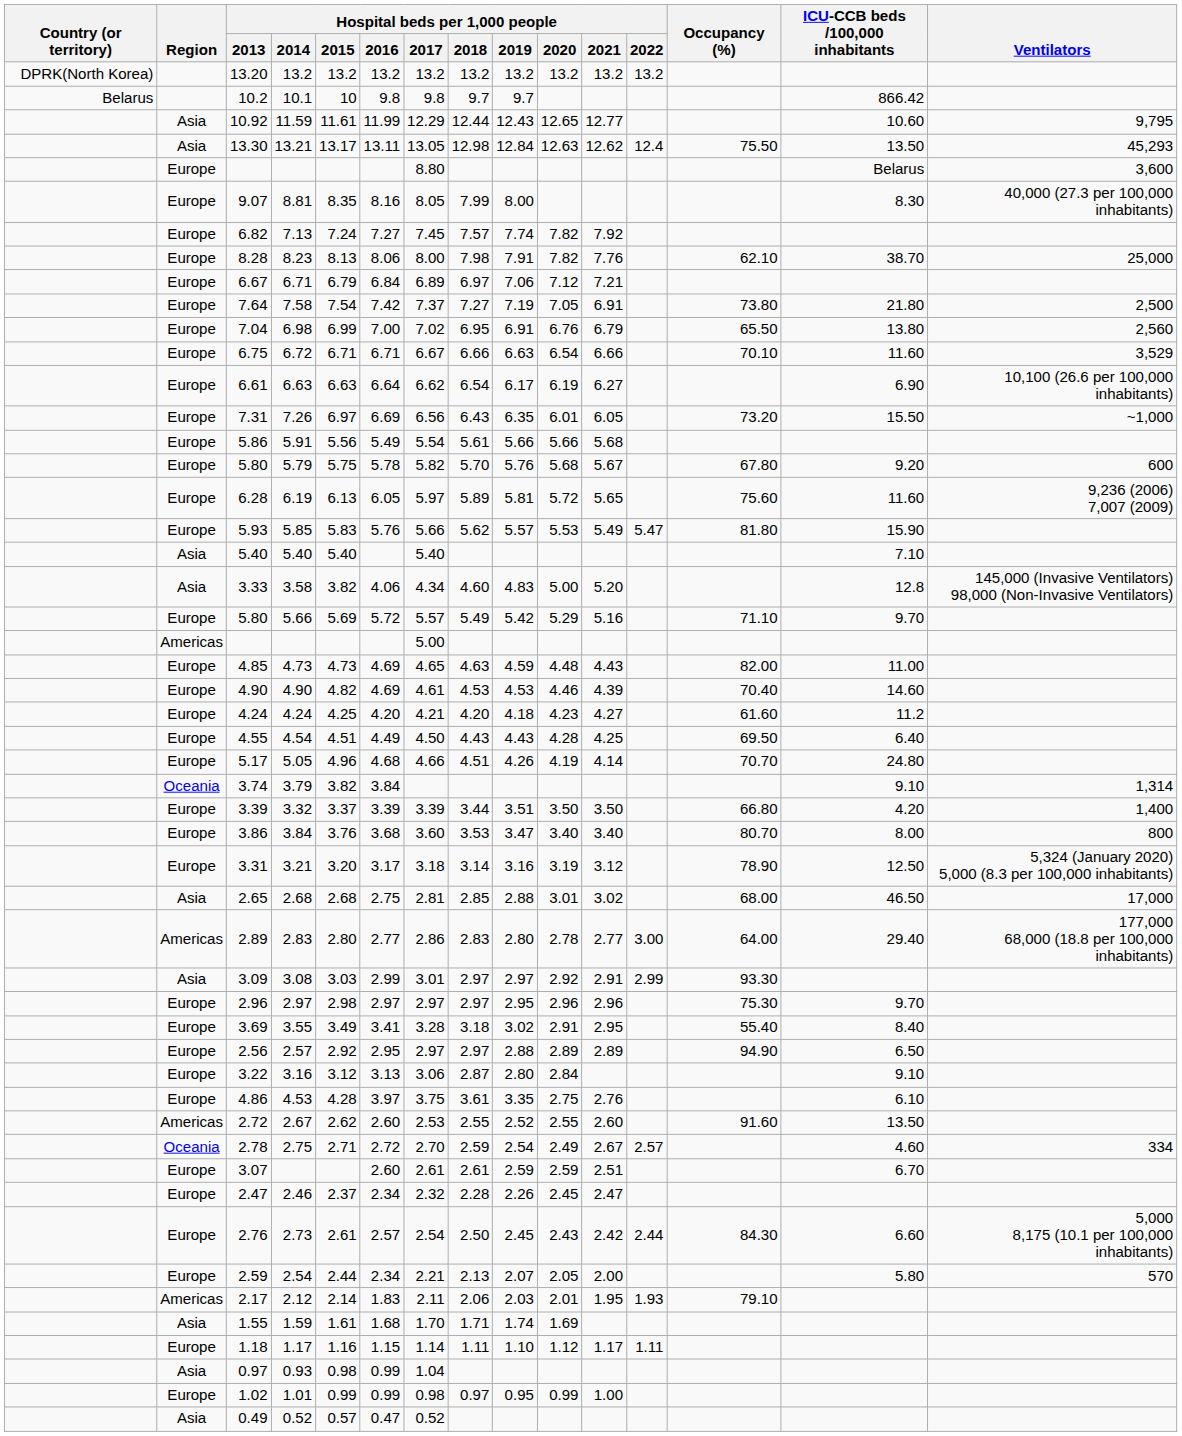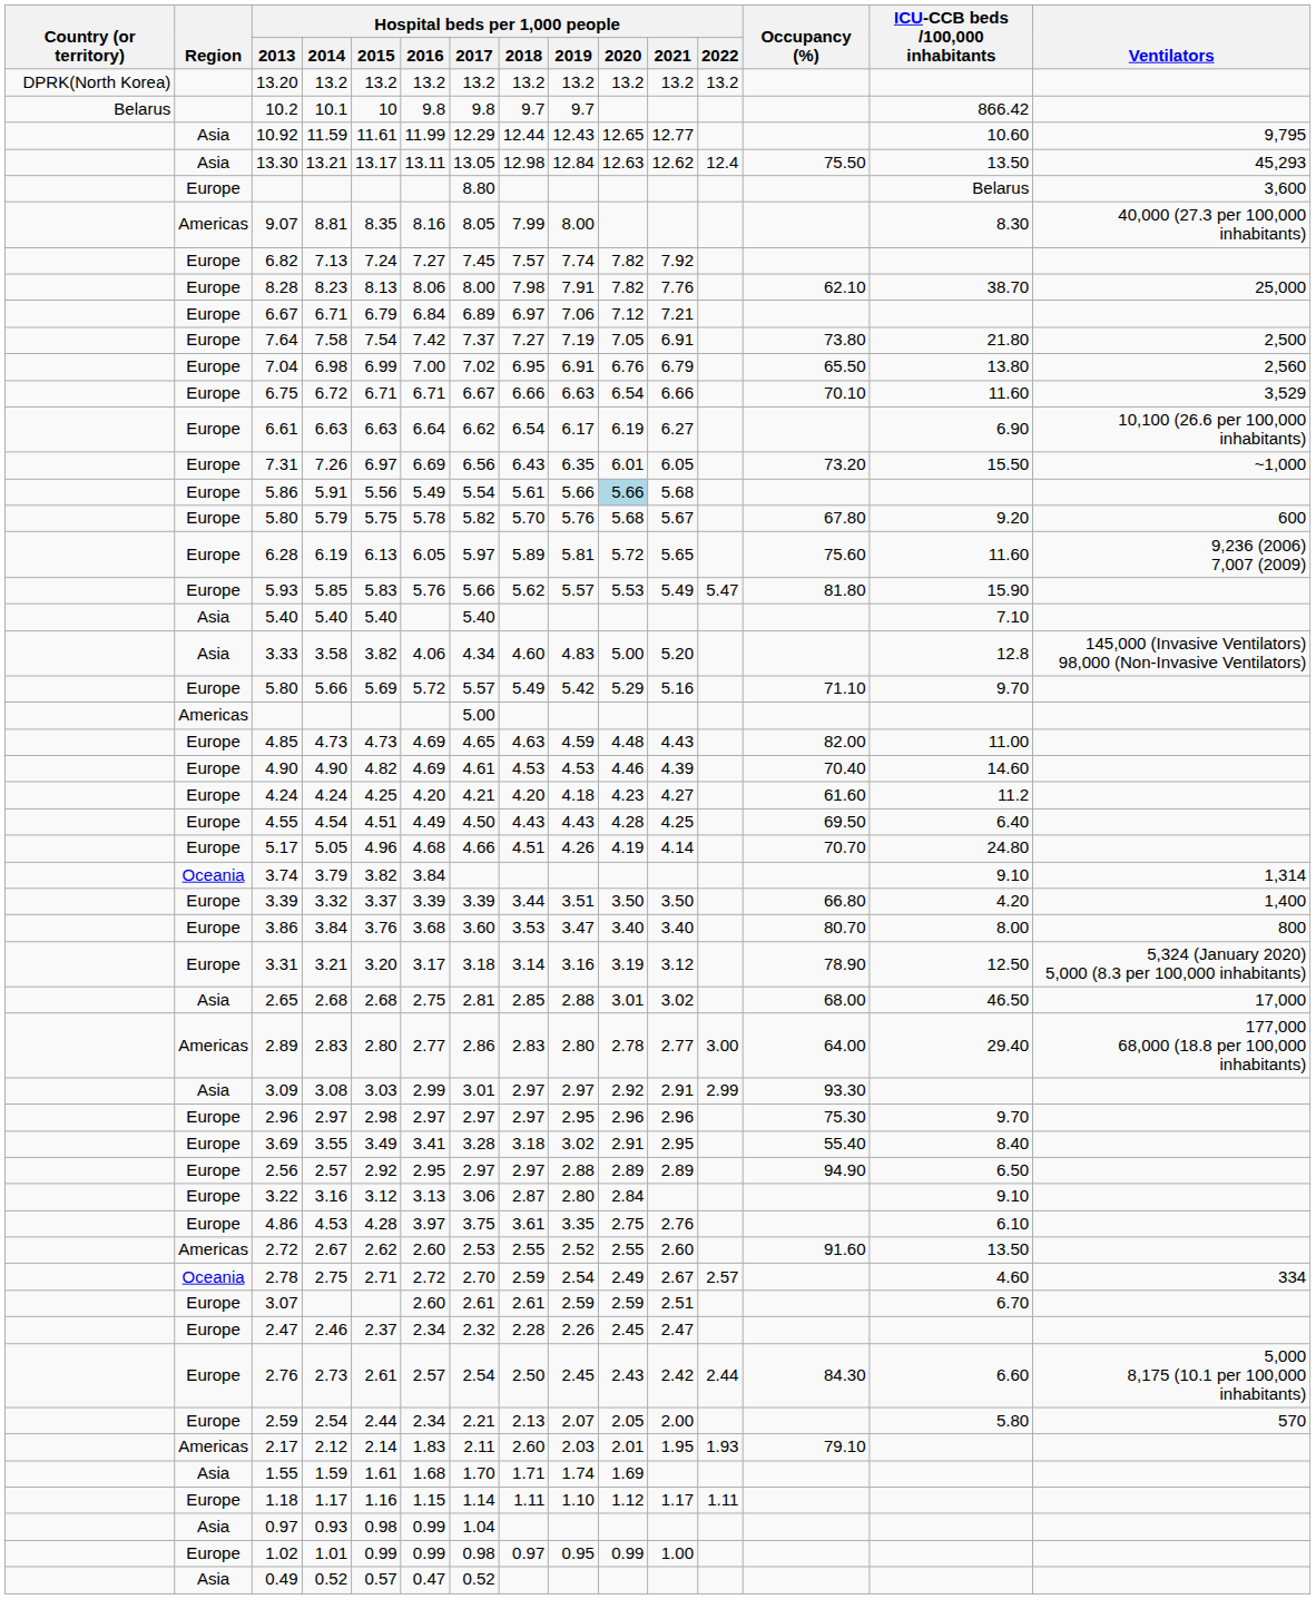 <table class="wikitable sortable static-row-numbers sticky-header-multi sort-under hover-highlight" style="text-align:right;">
 <tr class="static-row-header" style="text-align:center;vertical-align:bottom;">
 <th rowspan=2>Country (or territory)</th>
 <th rowspan=2>Region</th>
 <th colspan=10>Hospital beds per 1,000 people</th>
 <th rowspan=2>Occupancy (%)</th>
 <th rowspan=2><a href='#'>ICU</a>-CCB beds<br>/100,000 inhabitants</th>
 <th rowspan=2><a href='#'>Ventilators</a></th>
 </tr>
 <tr class="static-row-header" style="text-align:center;vertical-align:bottom;">
 <th>2013</th>
 <th>2014</th>
 <th>2015</th>
 <th>2016</th>
 <th>2017</th>
 <th>2018</th>
 <th>2019</th>
 <th>2020</th>
 <th>2021</th>
 <th>2022</th>
 </tr>
 <tr>
 <td>DPRK(North Korea)</td>
 <td></td>
 <td>13.20</td>
 <td>13.2</td>
 <td>13.2</td>
 <td>13.2</td>
 <td>13.2</td>
 <td>13.2</td>
 <td>13.2</td>
 <td>13.2</td>
 <td>13.2</td>
 <td>13.2</td>
 <td></td>
 <td></td>
 <td></td>
 </tr>
 <tr>
 <td>Belarus</td>
 <td></td>
 <td>10.2</td>
 <td>10.1</td>
 <td>10</td>
 <td>9.8</td>
 <td>9.8</td>
 <td>9.7</td>
 <td>9.7</td>
 <td></td>
 <td></td>
 <td></td>
 <td></td>
 <td>866.42</td>
 <td></td>
 </tr>
 <tr>
 <td scope=row style=text-align:left></td>
 <td style=text-align:center>Asia</td>
 <td>10.92</td>
 <td>11.59</td>
 <td>11.61</td>
 <td>11.99</td>
 <td>12.29</td>
 <td>12.44</td>
 <td>12.43</td>
 <td>12.65</td>
 <td>12.77</td>
 <td></td>
 <td></td>
 <td> 10.60</td>
 <td> 9,795</td>
 </tr>
 <tr>
 <td scope=row style=text-align:left></td>
 <td style=text-align:center>Asia</td>
 <td>13.30</td>
 <td>13.21</td>
 <td>13.17</td>
 <td>13.11</td>
 <td>13.05</td>
 <td>12.98</td>
 <td>12.84</td>
 <td>12.63</td>
 <td>12.62</td>
 <td>12.4</td>
 <td>75.50</td>
 <td> 13.50</td>
 <td> 45,293</td>
 </tr>
 <tr>
 <td scope=row style=text-align:left><br></td>
 <td style="text-align:center">Europe</td>
 <td></td>
 <td></td>
 <td></td>
 <td></td>
 <td>8.80</td>
 <td></td>
 <td></td>
 <td></td>
 <td></td>
 <td></td>
 <td></td>
 <td>Belarus</td>
 <td> 3,600</td>
 </tr>
 <tr>
 <td scope=row style=text-align:left></td>
-<td style=text-align:center>Europe</td>
+<td style=text-align:center>Americas</td>
 <td>9.07</td>
 <td>8.81</td>
 <td>8.35</td>
 <td>8.16</td>
 <td>8.05</td>
 <td>7.99</td>
 <td>8.00</td>
 <td></td>
 <td></td>
 <td></td>
 <td></td>
 <td> 8.30</td>
 <td> 40,000 (27.3 per 100,000 inhabitants)</td>
 </tr>
 <tr>
 <td scope=row style=text-align:left></td>
 <td style=text-align:center>Europe</td>
 <td>6.82</td>
 <td>7.13</td>
 <td>7.24</td>
 <td>7.27</td>
 <td>7.45</td>
 <td>7.57</td>
 <td>7.74</td>
 <td>7.82</td>
 <td>7.92</td>
 <td></td>
 <td></td>
 <td></td>
 <td></td>
 </tr>
 <tr>
 <td scope=row style=text-align:left></td>
 <td style=text-align:center>Europe</td>
 <td>8.28</td>
 <td>8.23</td>
 <td>8.13</td>
 <td>8.06</td>
 <td>8.00</td>
 <td>7.98</td>
 <td>7.91</td>
 <td>7.82</td>
 <td>7.76</td>
 <td></td>
 <td> 62.10</td>
 <td> 38.70</td>
 <td> 25,000</td>
 </tr>
 <tr>
 <td scope=row style=text-align:left></td>
 <td style=text-align:center>Europe</td>
 <td>6.67</td>
 <td>6.71</td>
 <td>6.79</td>
 <td>6.84</td>
 <td>6.89</td>
 <td>6.97</td>
 <td>7.06</td>
 <td>7.12</td>
 <td>7.21</td>
 <td></td>
 <td></td>
 <td></td>
 <td></td>
 </tr>
 <tr>
 <td scope=row style=text-align:left></td>
 <td style=text-align:center>Europe</td>
 <td>7.64</td>
 <td>7.58</td>
 <td>7.54</td>
 <td>7.42</td>
 <td>7.37</td>
 <td>7.27</td>
 <td>7.19</td>
 <td>7.05</td>
 <td>6.91</td>
 <td></td>
 <td>73.80</td>
 <td> 21.80</td>
 <td> 2,500</td>
 </tr>
 <tr>
 <td scope=row style=text-align:left></td>
 <td style=text-align:center>Europe</td>
 <td>7.04</td>
 <td>6.98</td>
 <td>6.99</td>
 <td>7.00</td>
 <td>7.02</td>
 <td>6.95</td>
 <td>6.91</td>
 <td>6.76</td>
 <td>6.79</td>
 <td></td>
 <td>65.50</td>
 <td> 13.80</td>
 <td> 2,560</td>
 </tr>
 <tr>
 <td scope=row style=text-align:left></td>
 <td style=text-align:center>Europe</td>
 <td>6.75</td>
 <td>6.72</td>
 <td>6.71</td>
 <td>6.71</td>
 <td>6.67</td>
 <td>6.66</td>
 <td>6.63</td>
 <td>6.54</td>
 <td>6.66</td>
 <td></td>
 <td>70.10</td>
 <td> 11.60</td>
 <td> 3,529</td>
 </tr>
 <tr>
 <td scope=row style=text-align:left></td>
 <td style=text-align:center>Europe</td>
 <td>6.61</td>
 <td>6.63</td>
 <td>6.63</td>
 <td>6.64</td>
 <td>6.62</td>
 <td>6.54</td>
 <td>6.17</td>
 <td>6.19</td>
 <td>6.27</td>
 <td></td>
 <td></td>
 <td> 6.90</td>
 <td> 10,100 (26.6 per 100,000 inhabitants)</td>
 </tr>
 <tr>
 <td scope=row style=text-align:left></td>
 <td style=text-align:center>Europe</td>
 <td>7.31</td>
 <td>7.26</td>
 <td>6.97</td>
 <td>6.69</td>
 <td>6.56</td>
 <td>6.43</td>
 <td>6.35</td>
 <td>6.01</td>
 <td>6.05</td>
 <td></td>
 <td>73.20</td>
 <td> 15.50</td>
 <td>~1,000</td>
 </tr>
 <tr>
 <td scope=row style=text-align:left></td>
 <td style=text-align:center>Europe</td>
 <td>5.86</td>
 <td>5.91</td>
 <td>5.56</td>
 <td>5.49</td>
 <td>5.54</td>
 <td>5.61</td>
 <td>5.66</td>
-<td>5.66</td>
+<td style="background: lightblue;">5.66</td>
 <td>5.68</td>
 <td></td>
 <td></td>
 <td></td>
 <td></td>
 </tr>
 <tr>
 <td scope=row style=text-align:left></td>
 <td style=text-align:center>Europe</td>
 <td>5.80</td>
 <td>5.79</td>
 <td>5.75</td>
 <td>5.78</td>
 <td>5.82</td>
 <td>5.70</td>
 <td>5.76</td>
 <td>5.68</td>
 <td>5.67</td>
 <td></td>
 <td>67.80</td>
 <td> 9.20</td>
 <td> 600</td>
 </tr>
 <tr>
 <td scope=row style=text-align:left></td>
 <td style=text-align:center>Europe</td>
 <td>6.28</td>
 <td>6.19</td>
 <td>6.13</td>
 <td>6.05</td>
 <td>5.97</td>
 <td>5.89</td>
 <td>5.81</td>
 <td>5.72</td>
 <td>5.65</td>
 <td></td>
 <td>75.60</td>
 <td> 11.60</td>
 <td> 9,236 (2006)<br> 7,007 (2009)</td>
 </tr>
 <tr>
 <td scope=row style=text-align:left></td>
 <td style=text-align:center>Europe</td>
 <td>5.93</td>
 <td>5.85</td>
 <td>5.83</td>
 <td>5.76</td>
 <td>5.66</td>
 <td>5.62</td>
 <td>5.57</td>
 <td>5.53</td>
 <td>5.49</td>
 <td>5.47</td>
 <td>81.80</td>
 <td> 15.90</td>
 <td></td>
 </tr>
 <tr>
 <td scope=row style=text-align:left><br></td>
 <td style="text-align:center">Asia</td>
 <td>5.40</td>
 <td>5.40</td>
 <td>5.40</td>
 <td></td>
 <td>5.40</td>
 <td></td>
 <td></td>
 <td></td>
 <td></td>
 <td></td>
 <td></td>
 <td> 7.10</td>
 <td></td>
 </tr>
 <tr>
 <td scope=row style=text-align:left></td>
 <td style=text-align:center>Asia</td>
 <td>3.33</td>
 <td>3.58</td>
 <td>3.82</td>
 <td>4.06</td>
 <td>4.34</td>
 <td>4.60</td>
 <td>4.83</td>
 <td>5.00</td>
 <td>5.20</td>
 <td></td>
 <td></td>
 <td> 12.8</td>
 <td> 145,000 (Invasive Ventilators)<br> 98,000 (Non-Invasive Ventilators)</td>
 </tr>
 <tr>
 <td scope=row style=text-align:left></td>
 <td style=text-align:center>Europe</td>
 <td>5.80</td>
 <td>5.66</td>
 <td>5.69</td>
 <td>5.72</td>
 <td>5.57</td>
 <td>5.49</td>
 <td>5.42</td>
 <td>5.29</td>
 <td>5.16</td>
 <td></td>
 <td>71.10</td>
 <td> 9.70</td>
 <td></td>
 </tr>
 <tr>
 <td scope=row style=text-align:left><br></td>
 <td style="text-align:center">Americas</td>
 <td></td>
 <td></td>
 <td></td>
 <td></td>
 <td>5.00</td>
 <td></td>
 <td></td>
 <td></td>
 <td></td>
 <td></td>
 <td></td>
 <td></td>
 <td></td>
 </tr>
 <tr>
 <td scope=row style=text-align:left></td>
 <td style=text-align:center>Europe</td>
 <td>4.85</td>
 <td>4.73</td>
 <td>4.73</td>
 <td>4.69</td>
 <td>4.65</td>
 <td>4.63</td>
 <td>4.59</td>
 <td>4.48</td>
 <td>4.43</td>
 <td></td>
 <td>82.00</td>
 <td> 11.00</td>
 <td></td>
 </tr>
 <tr>
 <td scope=row style=text-align:left></td>
 <td style=text-align:center>Europe</td>
 <td>4.90</td>
 <td>4.90</td>
 <td>4.82</td>
 <td>4.69</td>
 <td>4.61</td>
 <td>4.53</td>
 <td>4.53</td>
 <td>4.46</td>
 <td>4.39</td>
 <td></td>
 <td>70.40</td>
 <td> 14.60</td>
 <td></td>
 </tr>
 <tr>
 <td scope=row style=text-align:left></td>
 <td style=text-align:center>Europe</td>
 <td>4.24</td>
 <td>4.24</td>
 <td>4.25</td>
 <td>4.20</td>
 <td>4.21</td>
 <td>4.20</td>
 <td>4.18</td>
 <td>4.23</td>
 <td>4.27</td>
 <td></td>
 <td> 61.60</td>
 <td> 11.2</td>
 <td></td>
 </tr>
 <tr>
 <td scope=row style=text-align:left></td>
 <td style=text-align:center>Europe</td>
 <td>4.55</td>
 <td>4.54</td>
 <td>4.51</td>
 <td>4.49</td>
 <td>4.50</td>
 <td>4.43</td>
 <td>4.43</td>
 <td>4.28</td>
 <td>4.25</td>
 <td></td>
 <td>69.50</td>
 <td> 6.40</td>
 <td></td>
 </tr>
 <tr>
 <td scope=row style=text-align:left></td>
 <td style=text-align:center>Europe</td>
 <td>5.17</td>
 <td>5.05</td>
 <td>4.96</td>
 <td>4.68</td>
 <td>4.66</td>
 <td>4.51</td>
 <td>4.26</td>
 <td>4.19</td>
 <td>4.14</td>
 <td></td>
 <td>70.70</td>
 <td> 24.80</td>
 <td></td>
 </tr>
 <tr>
 <td scope=row style=text-align:left></td>
 <td style=text-align:center><a href='#'>Oceania</a></td>
 <td>3.74</td>
 <td>3.79</td>
 <td>3.82</td>
 <td>3.84</td>
 <td></td>
 <td></td>
 <td></td>
 <td></td>
 <td></td>
 <td></td>
 <td></td>
 <td> 9.10</td>
 <td> 1,314</td>
 </tr>
 <tr>
 <td scope=row style=text-align:left></td>
 <td style=text-align:center>Europe</td>
 <td>3.39</td>
 <td>3.32</td>
 <td>3.37</td>
 <td>3.39</td>
 <td>3.39</td>
 <td>3.44</td>
 <td>3.51</td>
 <td>3.50</td>
 <td>3.50</td>
 <td></td>
 <td>66.80</td>
 <td> 4.20</td>
 <td> 1,400</td>
 </tr>
 <tr>
 <td scope=row style=text-align:left></td>
 <td style=text-align:center>Europe</td>
 <td>3.86</td>
 <td>3.84</td>
 <td>3.76</td>
 <td>3.68</td>
 <td>3.60</td>
 <td>3.53</td>
 <td>3.47</td>
 <td>3.40</td>
 <td>3.40</td>
 <td></td>
 <td>80.70</td>
 <td> 8.00</td>
 <td> 800</td>
 </tr>
 <tr>
 <td scope=row style=text-align:left></td>
 <td style=text-align:center>Europe</td>
 <td>3.31</td>
 <td>3.21</td>
 <td>3.20</td>
 <td>3.17</td>
 <td>3.18</td>
 <td>3.14</td>
 <td>3.16</td>
 <td>3.19</td>
 <td>3.12</td>
 <td></td>
 <td>78.90</td>
 <td> 12.50</td>
 <td> 5,324 (January 2020)<br> 5,000 (8.3 per 100,000 inhabitants)</td>
 </tr>
 <tr>
 <td scope=row style=text-align:left></td>
 <td style=text-align:center>Asia</td>
 <td>2.65</td>
 <td>2.68</td>
 <td>2.68</td>
 <td>2.75</td>
 <td>2.81</td>
 <td>2.85</td>
 <td>2.88</td>
 <td>3.01</td>
 <td>3.02</td>
 <td></td>
 <td>68.00</td>
 <td> 46.50</td>
 <td> 17,000</td>
 </tr>
 <tr>
 <td scope=row style=text-align:left></td>
 <td style=text-align:center>Americas</td>
 <td>2.89</td>
 <td>2.83</td>
 <td>2.80</td>
 <td>2.77</td>
 <td>2.86</td>
 <td>2.83</td>
 <td>2.80</td>
 <td>2.78</td>
 <td>2.77</td>
 <td>3.00</td>
 <td>64.00</td>
 <td> 29.40</td>
 <td> 177,000<br> 68,000 (18.8 per 100,000 inhabitants)</td>
 </tr>
 <tr>
 <td scope=row style=text-align:left></td>
 <td style=text-align:center>Asia</td>
 <td>3.09</td>
 <td>3.08</td>
 <td>3.03</td>
 <td>2.99</td>
 <td>3.01</td>
 <td>2.97</td>
 <td>2.97</td>
 <td>2.92</td>
 <td>2.91</td>
 <td>2.99</td>
 <td>93.30</td>
 <td></td>
 <td></td>
 </tr>
 <tr>
 <td scope=row style=text-align:left></td>
 <td style=text-align:center>Europe</td>
 <td>2.96</td>
 <td>2.97</td>
 <td>2.98</td>
 <td>2.97</td>
 <td>2.97</td>
 <td>2.97</td>
 <td>2.95</td>
 <td>2.96</td>
 <td>2.96</td>
 <td></td>
 <td>75.30</td>
 <td> 9.70</td>
 <td></td>
 </tr>
 <tr>
 <td scope=row style=text-align:left></td>
 <td style=text-align:center>Europe</td>
 <td>3.69</td>
 <td>3.55</td>
 <td>3.49</td>
 <td>3.41</td>
 <td>3.28</td>
 <td>3.18</td>
 <td>3.02</td>
 <td>2.91</td>
 <td>2.95</td>
 <td></td>
 <td>55.40</td>
 <td> 8.40</td>
 <td></td>
 </tr>
 <tr>
 <td scope=row style=text-align:left></td>
 <td style=text-align:center>Europe</td>
 <td>2.56</td>
 <td>2.57</td>
 <td>2.92</td>
 <td>2.95</td>
 <td>2.97</td>
 <td>2.97</td>
 <td>2.88</td>
 <td>2.89</td>
 <td>2.89</td>
 <td></td>
 <td>94.90</td>
 <td> 6.50</td>
 <td></td>
 </tr>
 <tr>
 <td scope=row style=text-align:left></td>
 <td style=text-align:center>Europe</td>
 <td>3.22</td>
 <td>3.16</td>
 <td>3.12</td>
 <td>3.13</td>
 <td>3.06</td>
 <td>2.87</td>
 <td>2.80</td>
 <td>2.84</td>
 <td></td>
 <td></td>
 <td></td>
 <td> 9.10</td>
 <td></td>
 </tr>
 <tr>
 <td scope=row style=text-align:left></td>
 <td style=text-align:center>Europe</td>
 <td>4.86</td>
 <td>4.53</td>
 <td>4.28</td>
 <td>3.97</td>
 <td>3.75</td>
 <td>3.61</td>
 <td>3.35</td>
 <td>2.75</td>
 <td>2.76</td>
 <td></td>
 <td></td>
 <td> 6.10</td>
 <td></td>
 </tr>
 <tr>
 <td scope=row style=text-align:left></td>
 <td style=text-align:center>Americas</td>
 <td>2.72</td>
 <td>2.67</td>
 <td>2.62</td>
 <td>2.60</td>
 <td>2.53</td>
 <td>2.55</td>
 <td>2.52</td>
 <td>2.55</td>
 <td>2.60</td>
 <td></td>
 <td>91.60</td>
 <td> 13.50</td>
 <td></td>
 </tr>
 <tr>
 <td scope=row style=text-align:left></td>
 <td style=text-align:center><a href='#'>Oceania</a></td>
 <td>2.78</td>
 <td>2.75</td>
 <td>2.71</td>
 <td>2.72</td>
 <td>2.70</td>
 <td>2.59</td>
 <td>2.54</td>
 <td>2.49</td>
 <td>2.67</td>
 <td>2.57</td>
 <td></td>
 <td> 4.60</td>
 <td> 334</td>
 </tr>
 <tr>
 <td scope=row style=text-align:left></td>
 <td style=text-align:center>Europe</td>
 <td>3.07</td>
 <td></td>
 <td></td>
 <td>2.60</td>
 <td>2.61</td>
 <td>2.61</td>
 <td>2.59</td>
 <td>2.59</td>
 <td>2.51</td>
 <td></td>
 <td></td>
 <td> 6.70</td>
 <td></td>
 </tr>
 <tr>
 <td scope=row style=text-align:left></td>
 <td style=text-align:center>Europe</td>
 <td>2.47</td>
 <td>2.46</td>
 <td>2.37</td>
 <td>2.34</td>
 <td>2.32</td>
 <td>2.28</td>
 <td>2.26</td>
 <td>2.45</td>
 <td>2.47</td>
 <td></td>
 <td></td>
 <td></td>
 <td></td>
 </tr>
 <tr>
 <td scope=row style=text-align:left></td>
 <td style=text-align:center>Europe</td>
 <td>2.76</td>
 <td>2.73</td>
 <td>2.61</td>
 <td>2.57</td>
 <td>2.54</td>
 <td>2.50</td>
 <td>2.45</td>
 <td>2.43</td>
 <td>2.42</td>
 <td>2.44</td>
 <td>84.30</td>
 <td> 6.60</td>
 <td> 5,000<br> 8,175 (10.1 per 100,000 inhabitants)</td>
 </tr>
 <tr>
 <td scope=row style=text-align:left></td>
 <td style=text-align:center>Europe</td>
 <td>2.59</td>
 <td>2.54</td>
 <td>2.44</td>
 <td>2.34</td>
 <td>2.21</td>
 <td>2.13</td>
 <td>2.07</td>
 <td>2.05</td>
 <td>2.00</td>
 <td></td>
 <td></td>
 <td> 5.80</td>
 <td> 570</td>
 </tr>
 <tr>
 <td scope=row style=text-align:left></td>
 <td style=text-align:center>Americas</td>
 <td>2.17</td>
 <td>2.12</td>
 <td>2.14</td>
 <td>1.83</td>
 <td>2.11</td>
-<td>2.06</td>
+<td>2.60</td>
 <td>2.03</td>
 <td>2.01</td>
 <td>1.95</td>
 <td>1.93</td>
 <td>79.10</td>
 <td></td>
 <td></td>
 </tr>
 <tr>
 <td scope=row style=text-align:left></td>
 <td style=text-align:center>Asia</td>
 <td>1.55</td>
 <td>1.59</td>
 <td>1.61</td>
 <td>1.68</td>
 <td>1.70</td>
 <td>1.71</td>
 <td>1.74</td>
 <td>1.69</td>
 <td></td>
 <td></td>
 <td></td>
 <td></td>
 <td></td>
 </tr>
 <tr>
 <td scope=row style=text-align:left></td>
 <td style=text-align:center>Europe</td>
 <td>1.18</td>
 <td>1.17</td>
 <td>1.16</td>
 <td>1.15</td>
 <td>1.14</td>
 <td>1.11</td>
 <td>1.10</td>
 <td>1.12</td>
 <td>1.17</td>
 <td>1.11</td>
 <td></td>
 <td></td>
 <td></td>
 </tr>
 <tr>
 <td scope=row style=text-align:left></td>
 <td style=text-align:center>Asia</td>
 <td>0.97</td>
 <td>0.93</td>
 <td>0.98</td>
 <td>0.99</td>
 <td>1.04</td>
 <td></td>
 <td></td>
 <td></td>
 <td></td>
 <td></td>
 <td></td>
 <td></td>
 <td></td>
 </tr>
 <tr>
 <td scope=row style=text-align:left></td>
 <td style=text-align:center>Europe</td>
 <td>1.02</td>
 <td>1.01</td>
 <td>0.99</td>
 <td>0.99</td>
 <td>0.98</td>
 <td>0.97</td>
 <td>0.95</td>
 <td>0.99</td>
 <td>1.00</td>
 <td></td>
 <td></td>
 <td></td>
 <td></td>
 </tr>
 <tr>
 <td scope=row style=text-align:left></td>
 <td style=text-align:center>Asia</td>
 <td>0.49</td>
 <td>0.52</td>
 <td>0.57</td>
 <td>0.47</td>
 <td>0.52</td>
 <td></td>
 <td></td>
 <td></td>
 <td></td>
 <td></td>
 <td></td>
 <td></td>
 <td></td>
 </tr>
 </table>
